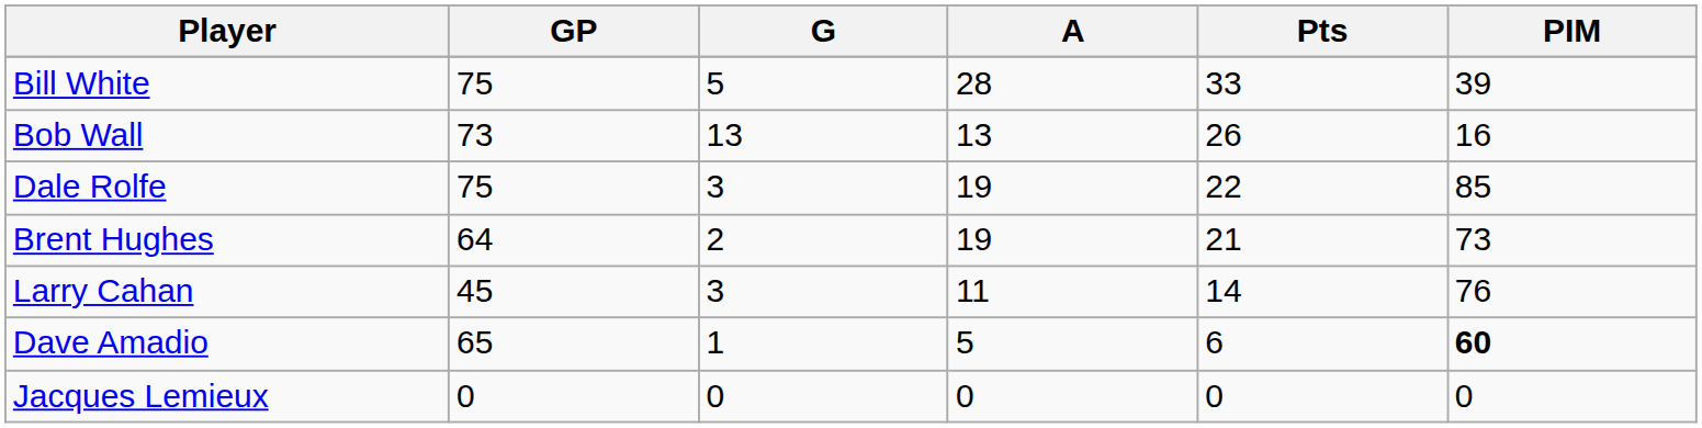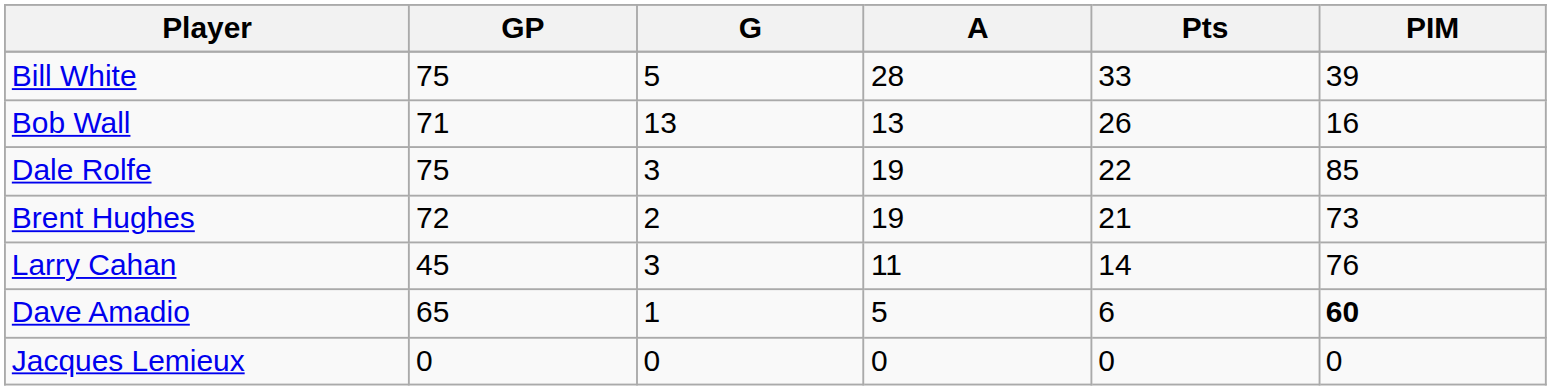 <table class="wikitable sortable">
 <tr>
 <th bgcolor="#DDDDFF" width="16%">Player</th>
 <th bgcolor="#DDDDFF" width="9%">GP</th>
 <th bgcolor="#DDDDFF" width="9%">G</th>
 <th bgcolor="#DDDDFF" width="9%">A</th>
 <th bgcolor="#DDDDFF" width="9%">Pts</th>
 <th bgcolor="#DDDDFF" width="9%">PIM</th>
 </tr>
 <tr align="center">
 </tr>
 <tr>
 <td><a href='#'>Bill White</a></td>
 <td>75</td>
 <td>5</td>
 <td>28</td>
 <td>33</td>
 <td>39</td>
 </tr>
 <tr>
 <td><a href='#'>Bob Wall</a></td>
-<td>73</td>
+<td>71</td>
 <td>13</td>
 <td>13</td>
 <td>26</td>
 <td>16</td>
 </tr>
 <tr>
 <td><a href='#'>Dale Rolfe</a></td>
 <td>75</td>
 <td>3</td>
 <td>19</td>
 <td>22</td>
 <td>85</td>
 </tr>
 <tr>
 <td><a href='#'>Brent Hughes</a></td>
-<td>64</td>
+<td>72</td>
 <td>2</td>
 <td>19</td>
 <td>21</td>
 <td>73</td>
 </tr>
 <tr>
 <td><a href='#'>Larry Cahan</a></td>
 <td>45</td>
 <td>3</td>
 <td>11</td>
 <td>14</td>
 <td>76</td>
 </tr>
 <tr>
 <td><a href='#'>Dave Amadio</a></td>
 <td>65</td>
 <td>1</td>
 <td>5</td>
 <td>6</td>
 <td><strong>60</strong></td>
 </tr>
 <tr>
 <td><a href='#'>Jacques Lemieux</a></td>
 <td>0</td>
 <td>0</td>
 <td>0</td>
 <td>0</td>
 <td>0</td>
 </tr>
 </table>
